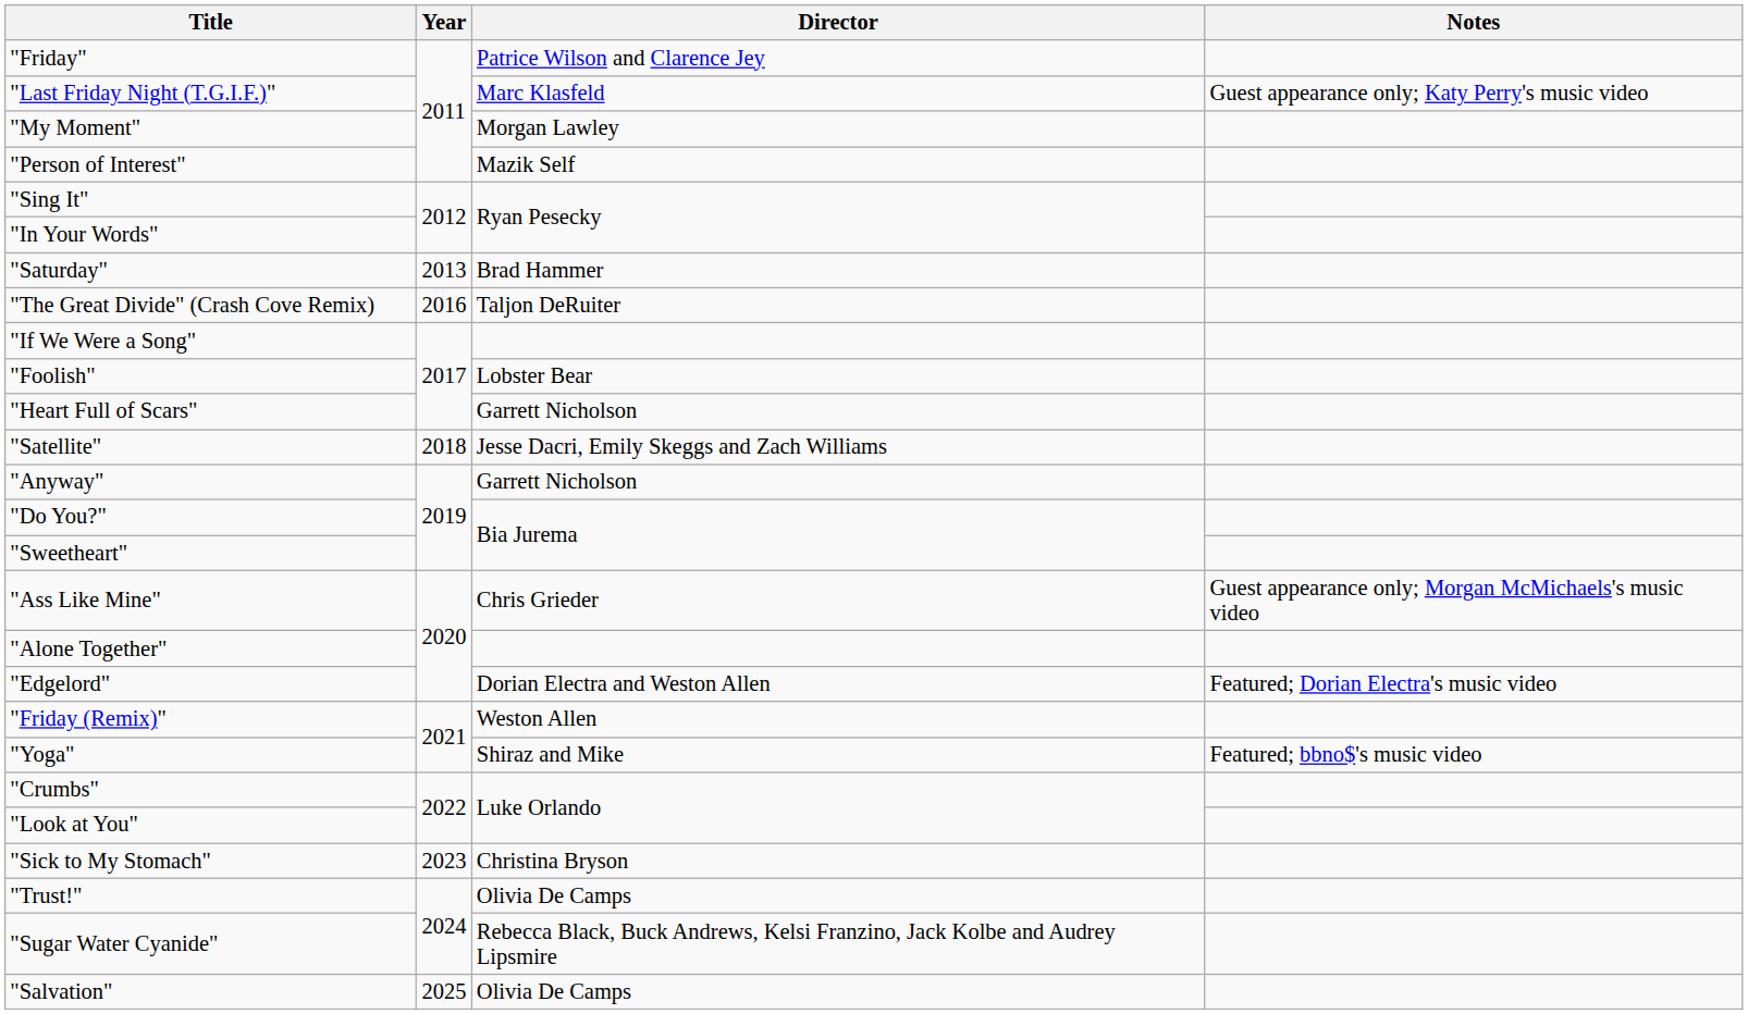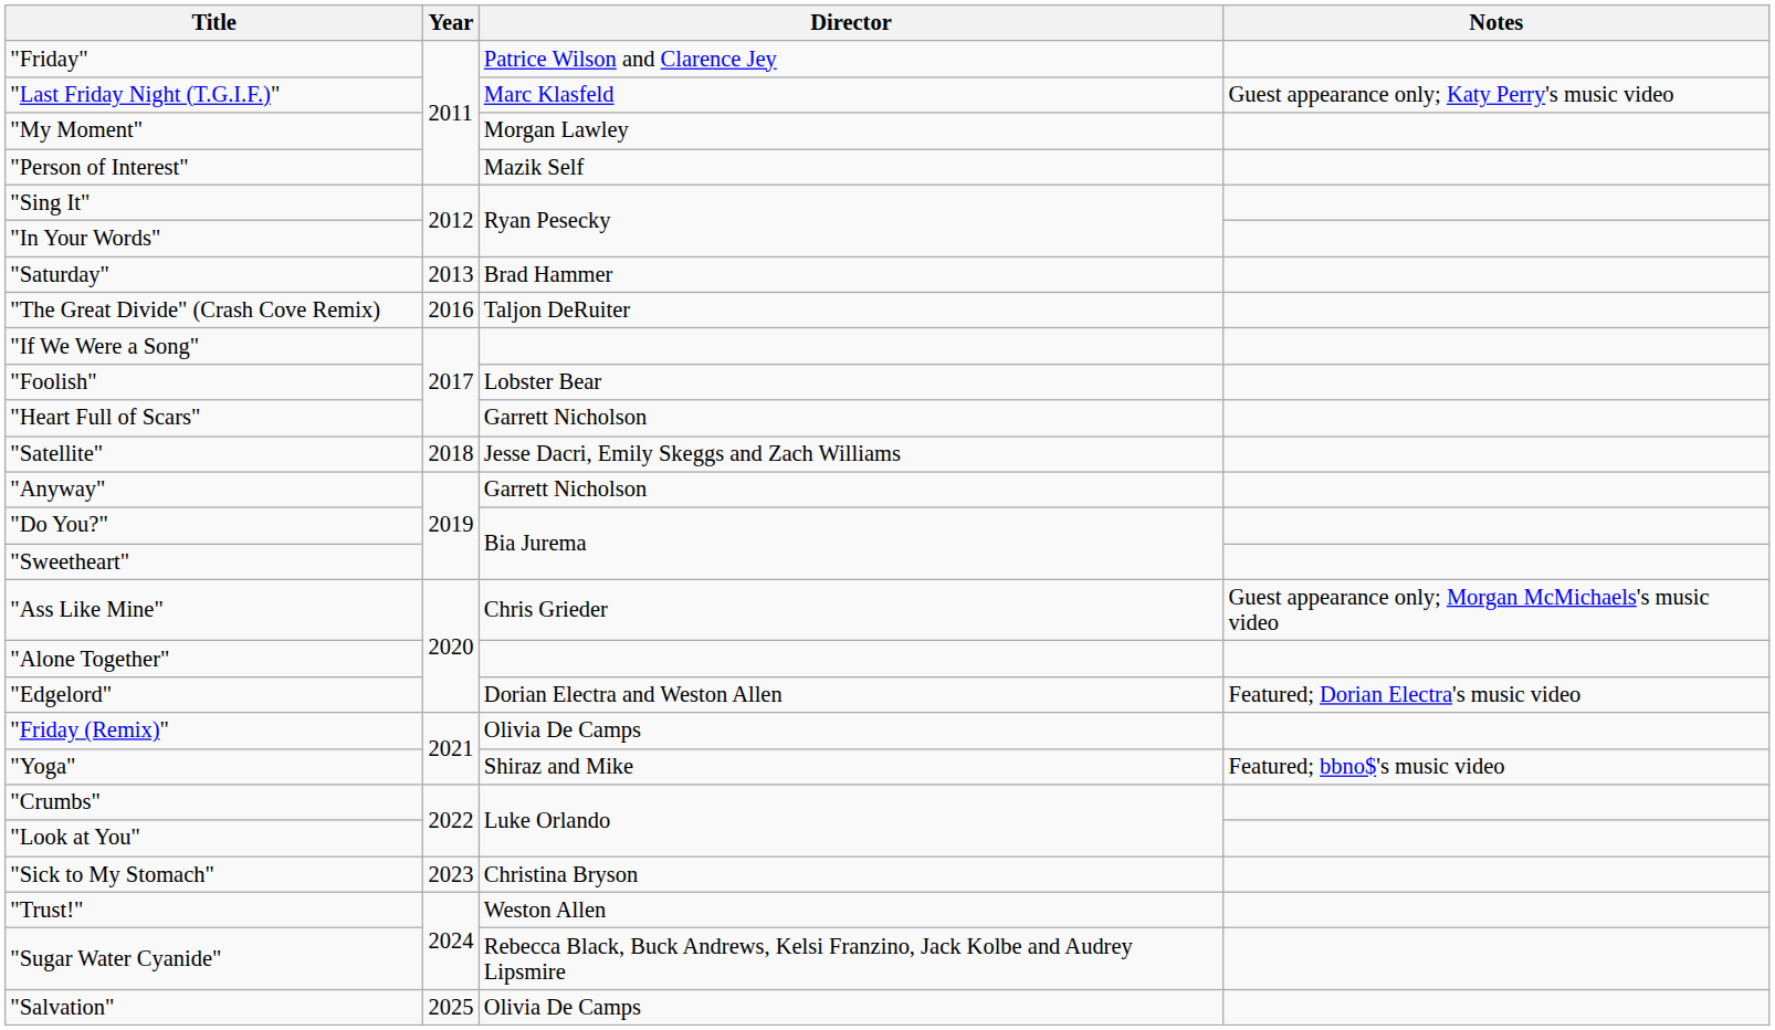 <table class="wikitable">
 <tr>
 <th scope="col" style="width:18em;">Title</th>
 <th>Year</th>
 <th>Director</th>
 <th>Notes</th>
 </tr>
 <tr>
 <td scope="row">"Friday"</td>
 <td rowspan="4">2011</td>
 <td><a href='#'>Patrice Wilson</a> and <a href='#'>Clarence Jey</a></td>
 <td></td>
 </tr>
 <tr>
 <td scope="row">"<a href='#'>Last Friday Night (T.G.I.F.)</a>"</td>
 <td><a href='#'>Marc Klasfeld</a></td>
 <td>Guest appearance only; <a href='#'>Katy Perry</a>'s music video</td>
 </tr>
 <tr>
 <td scope="row">"My Moment"</td>
 <td>Morgan Lawley</td>
 <td></td>
 </tr>
 <tr>
 <td scope="row">"Person of Interest"</td>
 <td>Mazik Self</td>
 <td></td>
 </tr>
 <tr>
 <td scope="row">"Sing It"</td>
 <td rowspan="2">2012</td>
 <td rowspan="2">Ryan Pesecky</td>
 <td></td>
 </tr>
 <tr>
 <td scope="row">"In Your Words"</td>
 <td></td>
 </tr>
 <tr>
 <td scope="row">"Saturday"</td>
 <td>2013</td>
 <td>Brad Hammer</td>
 <td></td>
 </tr>
 <tr>
 <td scope="row">"The Great Divide" (Crash Cove Remix)</td>
 <td>2016</td>
 <td>Taljon DeRuiter</td>
 <td></td>
 </tr>
 <tr>
 <td scope="row">"If We Were a Song"</td>
 <td rowspan="3">2017</td>
 <td></td>
 <td></td>
 </tr>
 <tr>
 <td scope="row">"Foolish"</td>
 <td>Lobster Bear</td>
 <td></td>
 </tr>
 <tr>
 <td scope="row">"Heart Full of Scars"</td>
 <td>Garrett Nicholson</td>
 <td></td>
 </tr>
 <tr>
 <td scope="row">"Satellite"</td>
 <td>2018</td>
 <td>Jesse Dacri, Emily Skeggs and Zach Williams</td>
 <td></td>
 </tr>
 <tr>
 <td scope="row">"Anyway"</td>
 <td rowspan="3">2019</td>
 <td>Garrett Nicholson</td>
 <td></td>
 </tr>
 <tr>
 <td scope="row">"Do You?"</td>
 <td rowspan="2">Bia Jurema</td>
 <td></td>
 </tr>
 <tr>
 <td scope="row">"Sweetheart"</td>
 <td></td>
 </tr>
 <tr>
 <td>"Ass Like Mine"</td>
 <td rowspan="3">2020</td>
 <td>Chris Grieder</td>
 <td>Guest appearance only; <a href='#'>Morgan McMichaels</a>'s music video</td>
 </tr>
 <tr>
 <td scope="row">"Alone Together"</td>
 <td></td>
 <td></td>
 </tr>
 <tr>
 <td scope="row">"Edgelord"</td>
 <td>Dorian Electra and Weston Allen</td>
 <td>Featured; <a href='#'>Dorian Electra</a>'s music video</td>
 </tr>
 <tr>
 <td scope="row">"<a href='#'>Friday (Remix)</a>"</td>
 <td rowspan="2">2021</td>
-<td>Weston Allen</td>
+<td>Olivia De Camps</td>
 <td></td>
 </tr>
 <tr>
 <td scope="row">"Yoga"</td>
 <td>Shiraz and Mike</td>
 <td>Featured; <a href='#'>bbno$</a>'s music video</td>
 </tr>
 <tr>
 <td scope="row">"Crumbs"</td>
 <td rowspan="2">2022</td>
 <td rowspan="2">Luke Orlando</td>
 <td></td>
 </tr>
 <tr>
 <td scope="row">"Look at You"</td>
 <td></td>
 </tr>
 <tr>
 <td>"Sick to My Stomach"</td>
 <td>2023</td>
 <td>Christina Bryson</td>
 <td></td>
 </tr>
 <tr>
 <td scope="row">"Trust!"</td>
 <td rowspan="2">2024</td>
-<td>Olivia De Camps</td>
+<td>Weston Allen</td>
 <td></td>
 </tr>
 <tr>
 <td scope="row">"Sugar Water Cyanide"</td>
 <td>Rebecca Black, Buck Andrews, Kelsi Franzino, Jack Kolbe and Audrey Lipsmire</td>
 <td></td>
 </tr>
 <tr>
 <td>"Salvation"</td>
 <td>2025</td>
 <td>Olivia De Camps</td>
 <td></td>
 </tr>
 </table>
